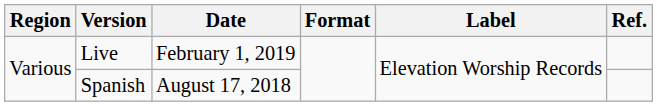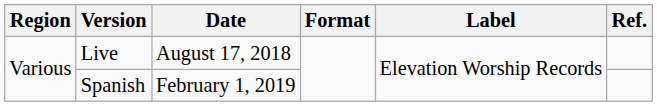 <table class="wikitable plainrowheaders">
 <tr>
 <th scope="col">Region</th>
 <th scope="col">Version</th>
 <th scope="col">Date</th>
 <th scope="col">Format</th>
 <th scope="col">Label</th>
 <th scope="col">Ref.</th>
 </tr>
 <tr>
 <td rowspan="2">Various</td>
 <td>Live</td>
-<td>February 1, 2019</td>
+<td>August 17, 2018</td>
 <td rowspan="2"></td>
 <td rowspan="2">Elevation Worship Records</td>
 <td></td>
 </tr>
 <tr>
 <td>Spanish</td>
-<td>August 17, 2018</td>
+<td>February 1, 2019</td>
 <td></td>
 </tr>
 </table>
